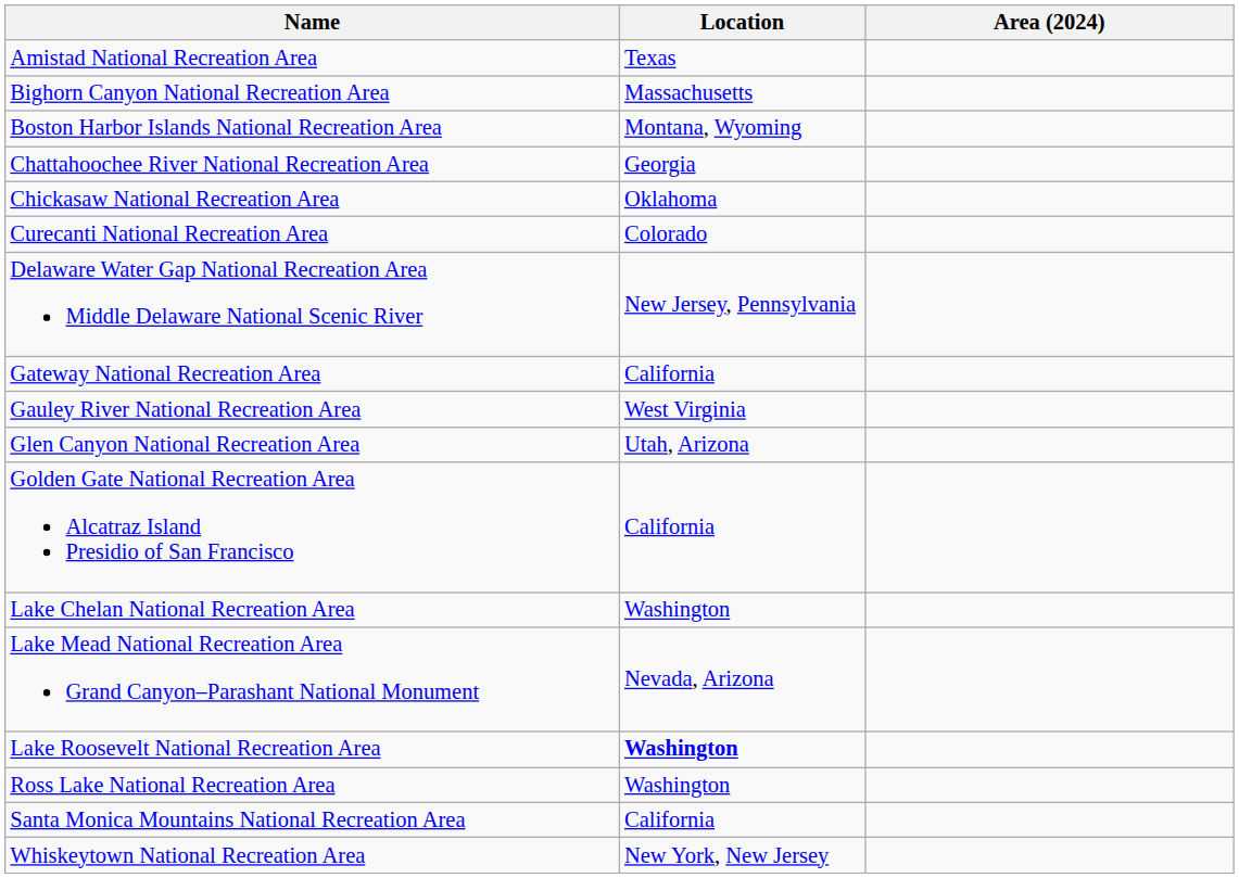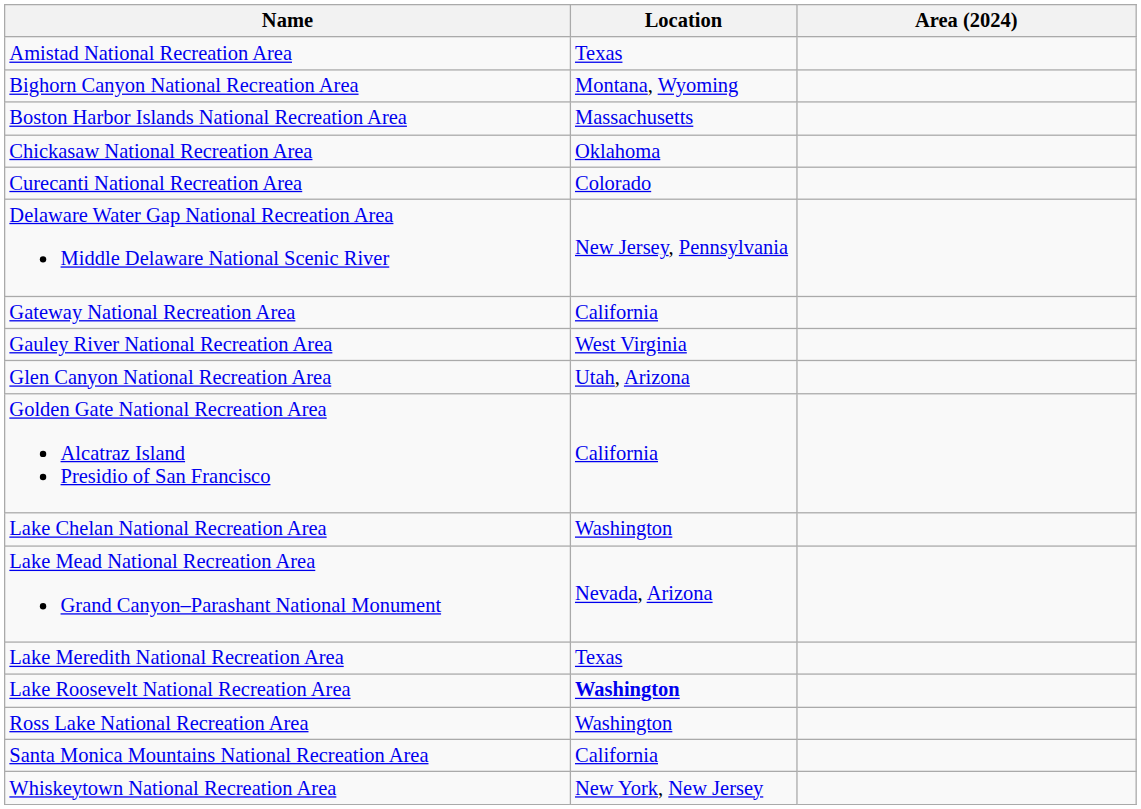 <table class="sortable wikitable" style="width:70%">
 <tr>
 <th style="width:50%;">Name</th>
 <th style="width:20%;">Location</th>
 <th>Area (2024)</th>
 </tr>
 <tr>
 <td><a href='#'>Amistad National Recreation Area</a></td>
 <td><a href='#'>Texas</a></td>
 <td></td>
 </tr>
 <tr>
 <td><a href='#'>Bighorn Canyon National Recreation Area</a></td>
-<td><a href='#'>Massachusetts</a></td>
+<td><a href='#'>Montana</a>, <a href='#'>Wyoming</a></td>
 <td></td>
 </tr>
 <tr>
 <td><a href='#'>Boston Harbor Islands National Recreation Area</a></td>
-<td><a href='#'>Montana</a>, <a href='#'>Wyoming</a></td>
-<td></td>
-</tr>
-<tr>
-<td><a href='#'>Chattahoochee River National Recreation Area</a></td>
-<td><a href='#'>Georgia</a></td>
+<td><a href='#'>Massachusetts</a></td>
 <td></td>
 </tr>
 <tr>
 <td><a href='#'>Chickasaw National Recreation Area</a></td>
 <td><a href='#'>Oklahoma</a></td>
 <td></td>
 </tr>
 <tr>
 <td><a href='#'>Curecanti National Recreation Area</a></td>
 <td><a href='#'>Colorado</a></td>
 <td></td>
 </tr>
 <tr>
 <td><a href='#'>Delaware Water Gap National Recreation Area</a><br><ul><li><a href='#'>Middle Delaware National Scenic River</a></li></ul></td>
 <td><a href='#'>New Jersey</a>, <a href='#'>Pennsylvania</a></td>
 <td></td>
 </tr>
 <tr>
 <td><a href='#'>Gateway National Recreation Area</a></td>
 <td><a href='#'>California</a></td>
 <td></td>
 </tr>
 <tr>
 <td><a href='#'>Gauley River National Recreation Area</a></td>
 <td><a href='#'>West Virginia</a></td>
 <td></td>
 </tr>
 <tr>
 <td><a href='#'>Glen Canyon National Recreation Area</a></td>
 <td><a href='#'>Utah</a>, <a href='#'>Arizona</a></td>
 <td></td>
 </tr>
 <tr>
 <td><a href='#'>Golden Gate National Recreation Area</a><br><ul><li><a href='#'>Alcatraz Island</a></li><li><a href='#'>Presidio of San Francisco</a></li></ul></td>
 <td><a href='#'>California</a></td>
 <td></td>
 </tr>
 <tr>
 <td><a href='#'>Lake Chelan National Recreation Area</a></td>
 <td><a href='#'>Washington</a></td>
 <td></td>
 </tr>
 <tr>
 <td><a href='#'>Lake Mead National Recreation Area</a><br><ul><li><a href='#'>Grand Canyon–Parashant National Monument</a></li></ul></td>
 <td><a href='#'>Nevada</a>, <a href='#'>Arizona</a></td>
 <td></td>
 </tr>
 <tr>
+<td><a href='#'>Lake Meredith National Recreation Area</a></td>
+<td><a href='#'>Texas</a></td>
+<td></td>
+</tr>
+<tr>
 <td><a href='#'>Lake Roosevelt National Recreation Area</a></td>
 <td><strong><a href='#'>Washington</a></strong></td>
 <td></td>
 </tr>
 <tr>
 <td><a href='#'>Ross Lake National Recreation Area</a></td>
 <td><a href='#'>Washington</a></td>
 <td></td>
 </tr>
 <tr>
 <td><a href='#'>Santa Monica Mountains National Recreation Area</a></td>
 <td><a href='#'>California</a></td>
 <td></td>
 </tr>
 <tr>
 <td><a href='#'>Whiskeytown National Recreation Area</a></td>
 <td><a href='#'>New York</a>, <a href='#'>New Jersey</a></td>
 <td></td>
 </tr>
 </table>
